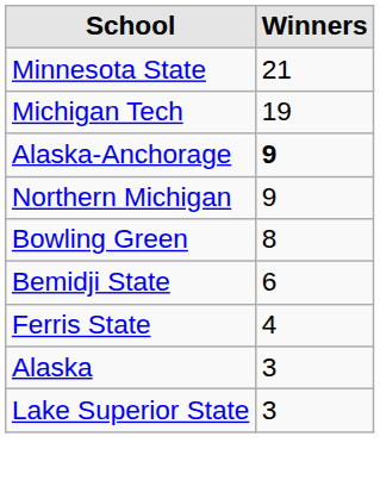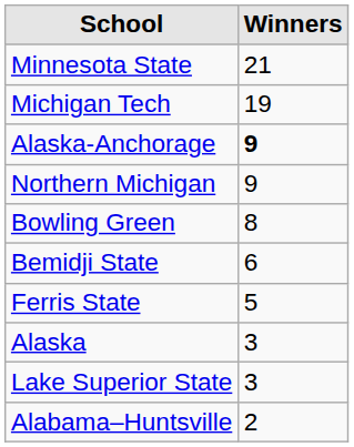 <table class="wikitable">
 <tr>
 <th style="background:#e5e5e5;">School</th>
 <th style="background:#e5e5e5;">Winners</th>
 </tr>
 <tr>
 <td><a href='#'>Minnesota State</a></td>
 <td>21</td>
 </tr>
 <tr>
 <td><a href='#'>Michigan Tech</a></td>
 <td>19</td>
 </tr>
 <tr>
 <td><a href='#'>Alaska-Anchorage</a></td>
 <td><strong>9</strong></td>
 </tr>
 <tr>
 <td><a href='#'>Northern Michigan</a></td>
 <td>9</td>
 </tr>
 <tr>
 <td><a href='#'>Bowling Green</a></td>
 <td>8</td>
 </tr>
 <tr>
 <td><a href='#'>Bemidji State</a></td>
 <td>6</td>
 </tr>
 <tr>
 <td><a href='#'>Ferris State</a></td>
-<td>4</td>
+<td>5</td>
 </tr>
 <tr>
 <td><a href='#'>Alaska</a></td>
 <td>3</td>
 </tr>
 <tr>
 <td><a href='#'>Lake Superior State</a></td>
 <td>3</td>
 </tr>
+<tr>
+<td><a href='#'>Alabama–Huntsville</a></td>
+<td>2</td>
+</tr>
 </table>
